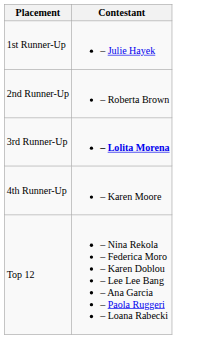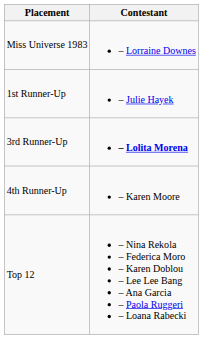 <table class="wikitable sortable" style="font-size:95%;">
 <tr>
 <th>Placement</th>
 <th>Contestant</th>
 </tr>
 <tr>
+<td>Miss Universe 1983</td>
+<td><br><ul><li> – <a href='#'>Lorraine Downes</a></li></ul></td>
+</tr>
+<tr>
 <td>1st Runner-Up</td>
 <td><br><ul><li> – <a href='#'>Julie Hayek</a></li></ul></td>
-</tr>
-<tr>
-<td>2nd Runner-Up</td>
-<td><br><ul><li> – Roberta Brown</li></ul></td>
 </tr>
 <tr>
 <td>3rd Runner-Up</td>
 <td><strong><br><ul><li> – <a href='#'>Lolita Morena</a></li></ul></strong></td>
 </tr>
 <tr>
 <td>4th Runner-Up</td>
 <td><br><ul><li> – Karen Moore</li></ul></td>
 </tr>
 <tr>
 <td>Top 12</td>
 <td><br><ul><li> – Nina Rekola</li><li> – Federica Moro</li><li> – Karen Doblou</li><li> – Lee Lee Bang</li><li> – Ana Garcia</li><li> – <a href='#'>Paola Ruggeri</a></li><li> – Loana Rabecki</li></ul></td>
 </tr>
 </table>
